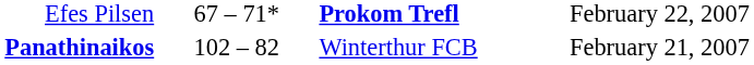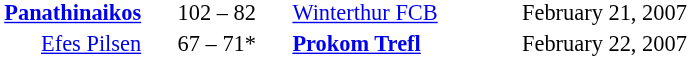 <table style="text-align:center">
 <tr>
 <th width=160></th>
 <th width=100></th>
 <th width=160></th>
 <th width=200></th>
 </tr>
 <tr>
+<td align=right><strong><a href='#'>Panathinaikos</a></strong> </td>
+<td>102 – 82</td>
+<td align=left> <a href='#'>Winterthur FCB</a></td>
+<td align=left>February 21, 2007</td>
+</tr>
+<tr>
 <td align=right><a href='#'>Efes Pilsen</a> </td>
 <td>67 – 71*</td>
 <td align=left> <strong><a href='#'>Prokom Trefl</a></strong></td>
 <td align=left>February 22, 2007</td>
 </tr>
-<tr>
-<td align=right><strong><a href='#'>Panathinaikos</a></strong> </td>
-<td>102 – 82</td>
-<td align=left> <a href='#'>Winterthur FCB</a></td>
-<td align=left>February 21, 2007</td>
-</tr>
 </table>
